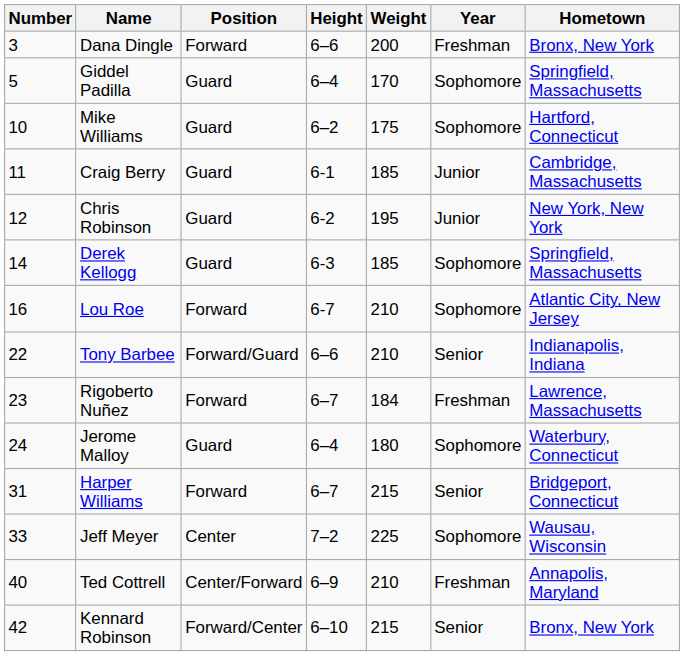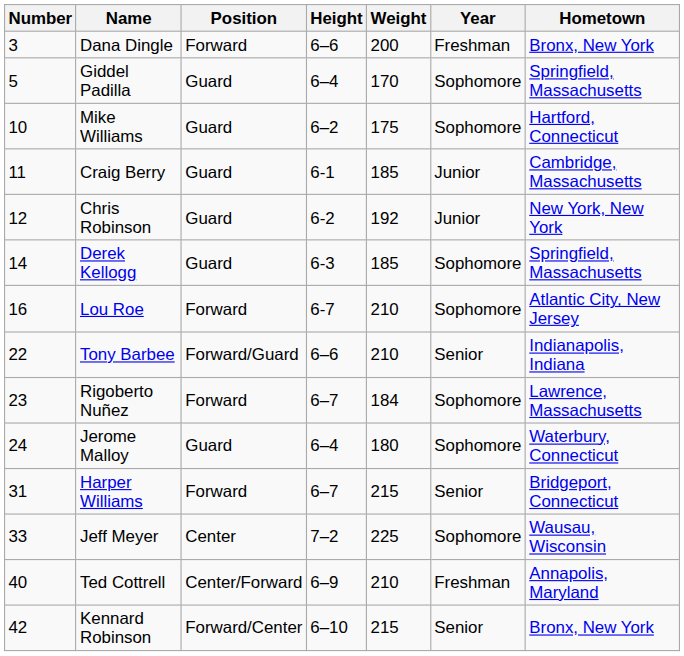 <table class="wikitable" style="font-size: 95%;">
 <tr>
 <th>Number</th>
 <th>Name</th>
 <th>Position</th>
 <th>Height</th>
 <th>Weight</th>
 <th>Year</th>
 <th>Hometown</th>
 </tr>
 <tr>
 <td>3</td>
 <td>Dana Dingle</td>
 <td>Forward</td>
 <td>6–6</td>
 <td>200</td>
 <td>Freshman</td>
 <td><a href='#'>Bronx, New York</a></td>
 </tr>
 <tr>
 <td>5</td>
 <td>Giddel Padilla</td>
 <td>Guard</td>
 <td>6–4</td>
 <td>170</td>
 <td>Sophomore</td>
 <td><a href='#'>Springfield, Massachusetts</a></td>
 </tr>
 <tr>
 <td>10</td>
 <td>Mike Williams</td>
 <td>Guard</td>
 <td>6–2</td>
 <td>175</td>
 <td>Sophomore</td>
 <td><a href='#'>Hartford, Connecticut</a></td>
 </tr>
 <tr>
 <td>11</td>
 <td>Craig Berry</td>
 <td>Guard</td>
 <td>6-1</td>
 <td>185</td>
 <td>Junior</td>
 <td><a href='#'>Cambridge, Massachusetts</a></td>
 </tr>
 <tr>
 <td>12</td>
 <td>Chris Robinson</td>
 <td>Guard</td>
 <td>6-2</td>
-<td>195</td>
+<td>192</td>
 <td>Junior</td>
 <td><a href='#'>New York, New York</a></td>
 </tr>
 <tr>
 <td>14</td>
 <td><a href='#'>Derek Kellogg</a></td>
 <td>Guard</td>
 <td>6-3</td>
 <td>185</td>
 <td>Sophomore</td>
 <td><a href='#'>Springfield, Massachusetts</a></td>
 </tr>
 <tr>
 <td>16</td>
 <td><a href='#'>Lou Roe</a></td>
 <td>Forward</td>
 <td>6-7</td>
 <td>210</td>
 <td>Sophomore</td>
 <td><a href='#'>Atlantic City, New Jersey</a></td>
 </tr>
 <tr>
 <td>22</td>
 <td><a href='#'>Tony Barbee</a></td>
 <td>Forward/Guard</td>
 <td>6–6</td>
 <td>210</td>
 <td>Senior</td>
 <td><a href='#'>Indianapolis, Indiana</a></td>
 </tr>
 <tr>
 <td>23</td>
 <td>Rigoberto Nuñez</td>
 <td>Forward</td>
 <td>6–7</td>
 <td>184</td>
-<td>Freshman</td>
+<td>Sophomore</td>
 <td><a href='#'>Lawrence, Massachusetts</a></td>
 </tr>
 <tr>
 <td>24</td>
 <td>Jerome Malloy</td>
 <td>Guard</td>
 <td>6–4</td>
 <td>180</td>
 <td>Sophomore</td>
 <td><a href='#'>Waterbury, Connecticut</a></td>
 </tr>
 <tr>
 <td>31</td>
 <td><a href='#'>Harper Williams</a></td>
 <td>Forward</td>
 <td>6–7</td>
 <td>215</td>
 <td>Senior</td>
 <td><a href='#'>Bridgeport, Connecticut</a></td>
 </tr>
 <tr>
 <td>33</td>
 <td>Jeff Meyer</td>
 <td>Center</td>
 <td>7–2</td>
 <td>225</td>
 <td>Sophomore</td>
 <td><a href='#'>Wausau, Wisconsin</a></td>
 </tr>
 <tr>
 <td>40</td>
 <td>Ted Cottrell</td>
 <td>Center/Forward</td>
 <td>6–9</td>
 <td>210</td>
 <td>Freshman</td>
 <td><a href='#'>Annapolis, Maryland</a></td>
 </tr>
 <tr>
 <td>42</td>
 <td>Kennard Robinson</td>
 <td>Forward/Center</td>
 <td>6–10</td>
 <td>215</td>
 <td>Senior</td>
 <td><a href='#'>Bronx, New York</a></td>
 </tr>
 </table>
